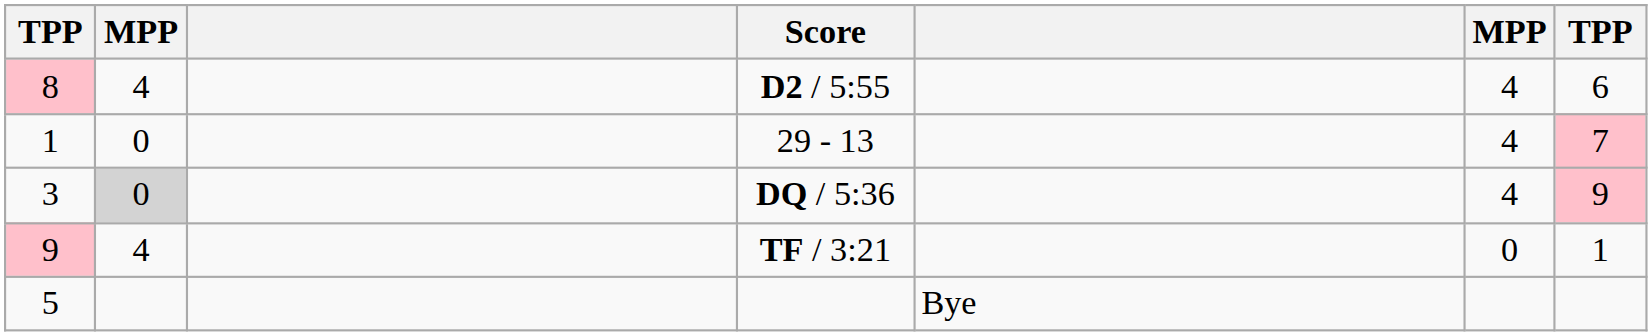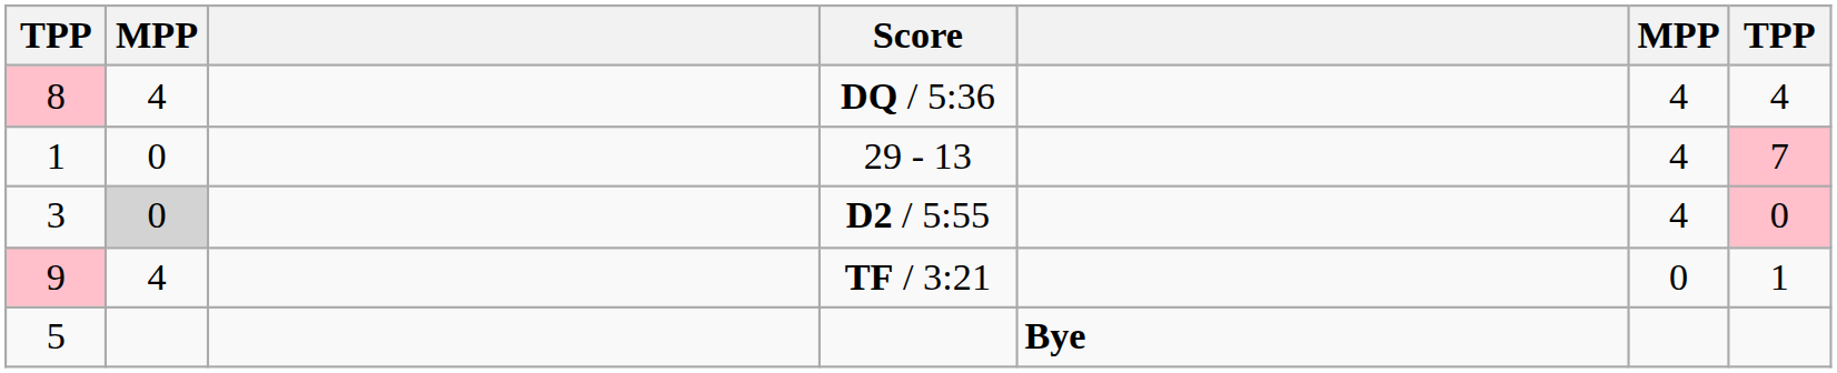 <table class="wikitable" style="text-align: center;" |>
 <tr>
 <th width="35">TPP</th>
 <th width="35">MPP</th>
 <th width="250"></th>
 <th width="75">Score</th>
 <th width="250"></th>
 <th width="35">MPP</th>
 <th width="35">TPP</th>
 </tr>
 <tr>
 <td bgcolor=pink>8</td>
 <td>4</td>
 <td style="text-align:left;"></td>
-<td><strong>D2</strong> / 5:55</td>
+<td><strong>DQ</strong> / 5:36</td>
 <td style="text-align:left;"></td>
 <td>4</td>
-<td>6</td>
+<td>4</td>
 </tr>
 <tr>
 <td>1</td>
 <td>0</td>
 <td style="text-align:left;"><strong></strong></td>
 <td>29 - 13</td>
 <td style="text-align:left;"></td>
 <td>4</td>
 <td bgcolor=pink>7</td>
 </tr>
 <tr>
 <td>3</td>
 <td style="background: lightgrey;">0</td>
 <td style="text-align:left;"><strong></strong></td>
-<td><strong>DQ</strong> / 5:36</td>
+<td><strong>D2</strong> / 5:55</td>
 <td style="text-align:left;"></td>
 <td>4</td>
-<td bgcolor=pink>9</td>
+<td bgcolor=pink>0</td>
 </tr>
 <tr>
 <td bgcolor=pink>9</td>
 <td>4</td>
 <td style="text-align:left;"></td>
 <td><strong>TF</strong> / 3:21</td>
 <td style="text-align:left;"><strong></strong></td>
 <td>0</td>
 <td>1</td>
 </tr>
 <tr>
 <td>5</td>
 <td></td>
 <td style="text-align:left;"><strong></strong></td>
 <td></td>
-<td style="text-align:left;">Bye</td>
+<td style="text-align:left;"><strong>Bye</strong></td>
 <td></td>
 <td></td>
 </tr>
 </table>
